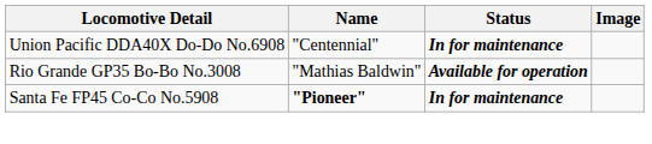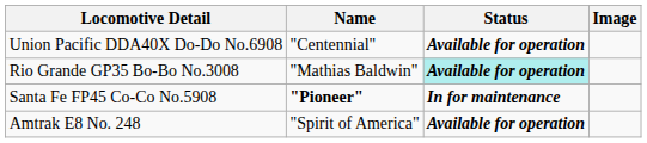 <table class="wikitable" border="1">
 <tr>
 <th>Locomotive Detail</th>
 <th>Name</th>
 <th>Status</th>
 <th>Image</th>
 </tr>
 <tr>
 <td>Union Pacific DDA40X Do-Do No.6908</td>
 <td>"Centennial"</td>
-<td><strong><em>In for maintenance</em></strong></td>
+<td><strong><em>Available for operation</em></strong></td>
 <td></td>
 </tr>
 <tr>
 <td>Rio Grande GP35 Bo-Bo No.3008</td>
 <td>"Mathias Baldwin"</td>
-<td><strong><em>Available for operation</em></strong></td>
+<td style="background: paleturquoise;"><strong><em>Available for operation</em></strong></td>
 <td></td>
 </tr>
 <tr>
 <td>Santa Fe FP45 Co-Co  No.5908</td>
 <td><strong>"Pioneer"</strong></td>
 <td><strong><em>In for maintenance</em></strong></td>
 <td></td>
 </tr>
+<tr>
+<td>Amtrak E8 No. 248</td>
+<td>"Spirit of America"</td>
+<td><strong><em>Available for operation</em></strong></td>
+<td></td>
+</tr>
 </table>
